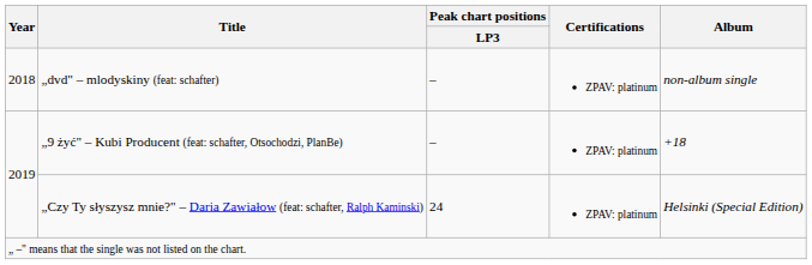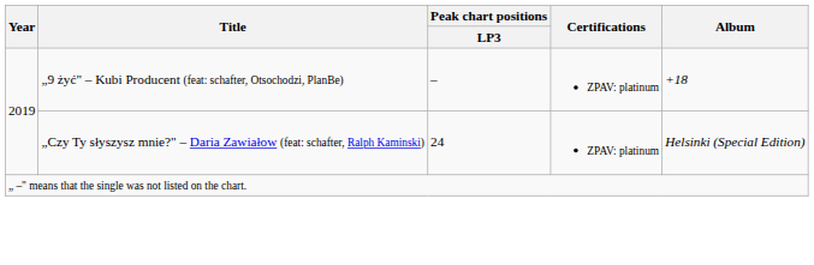 <table class="wikitable">
 <tr>
 <th rowspan="2">Year</th>
 <th rowspan="2">Title</th>
 <th><strong>Peak chart positions</strong></th>
 <th rowspan="2">Certifications</th>
 <th rowspan="2">Album</th>
 </tr>
 <tr>
 <th>LP3<br></th>
-</tr>
-<tr>
-<td>2018</td>
-<td>„dvd" – mlodyskiny <small>(feat: schafter)</small></td>
-<td>–</td>
-<td><br><ul><li><small>ZPAV: platinum</small></li></ul></td>
-<td><em>non-album single</em></td>
 </tr>
 <tr>
 <td rowspan="2">2019</td>
 <td>„9 żyć" – Kubi Producent <small>(feat: schafter, Otsochodzi, PlanBe)</small></td>
 <td>–</td>
 <td><br><ul><li><small>ZPAV: platinum</small></li></ul></td>
 <td><em>+18</em></td>
 </tr>
 <tr>
 <td>„Czy Ty słyszysz mnie?" – <a href='#'>Daria Zawiałow</a> <small>(feat: schafter, <a href='#'>Ralph Kaminski</a>)</small></td>
 <td>24</td>
 <td><br><ul><li><small>ZPAV: platinum</small></li></ul></td>
 <td><em>Helsinki (Special Edition)</em></td>
 </tr>
 <tr>
 <td colspan="5"><small>„ –" means that the single was not listed on the chart.</small></td>
 </tr>
 </table>
